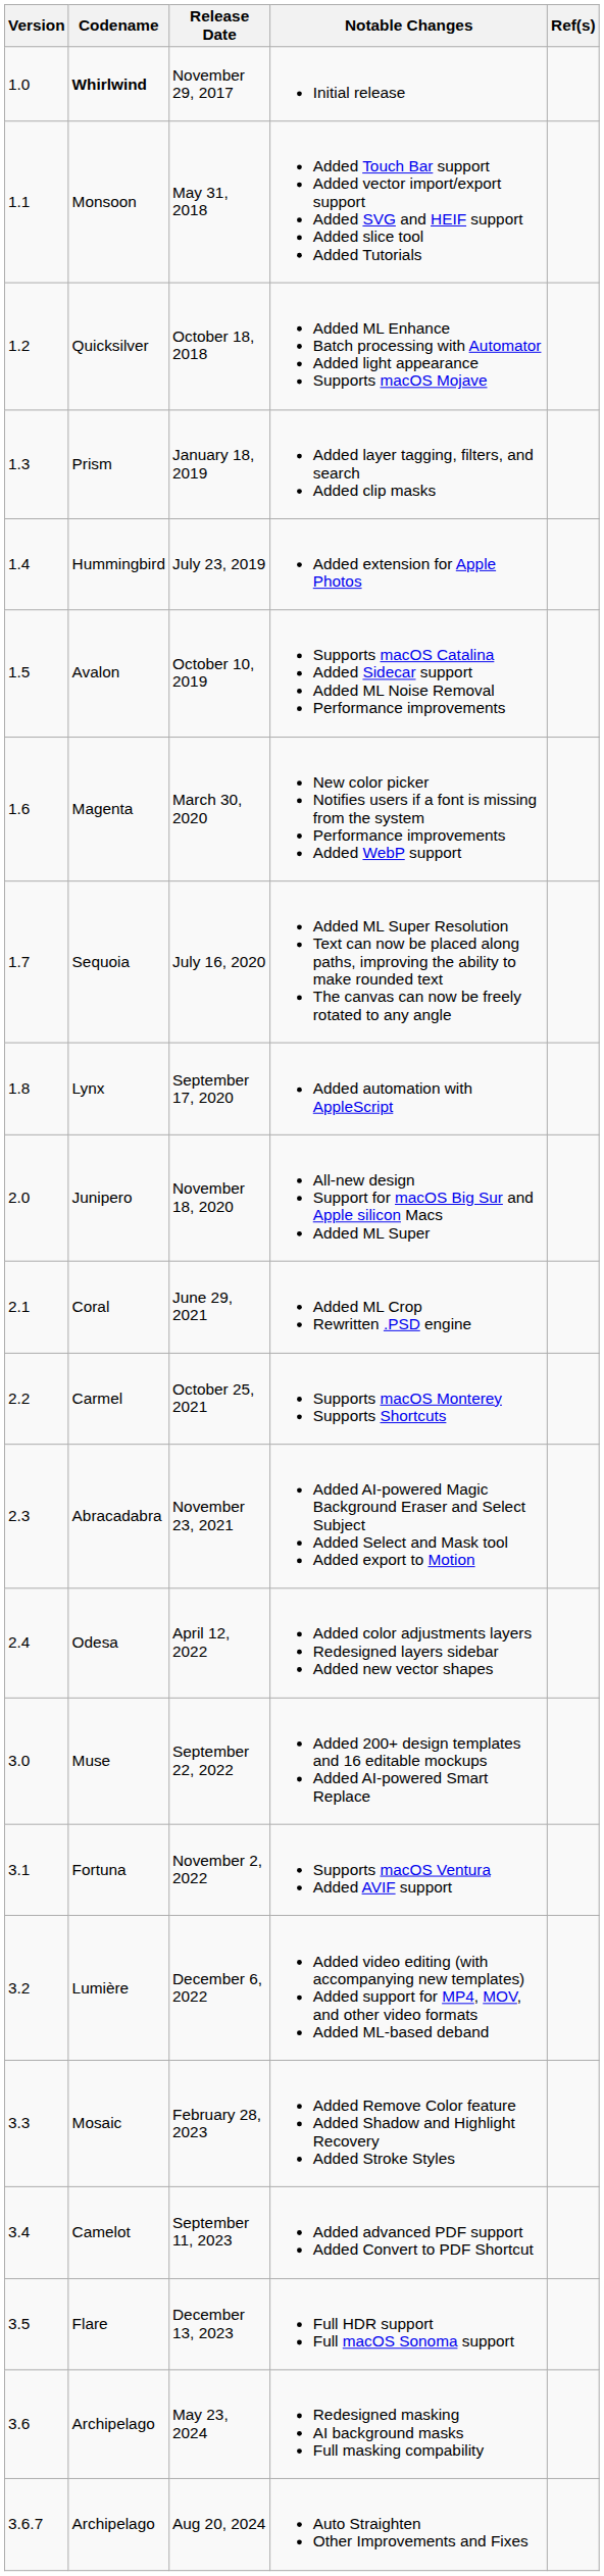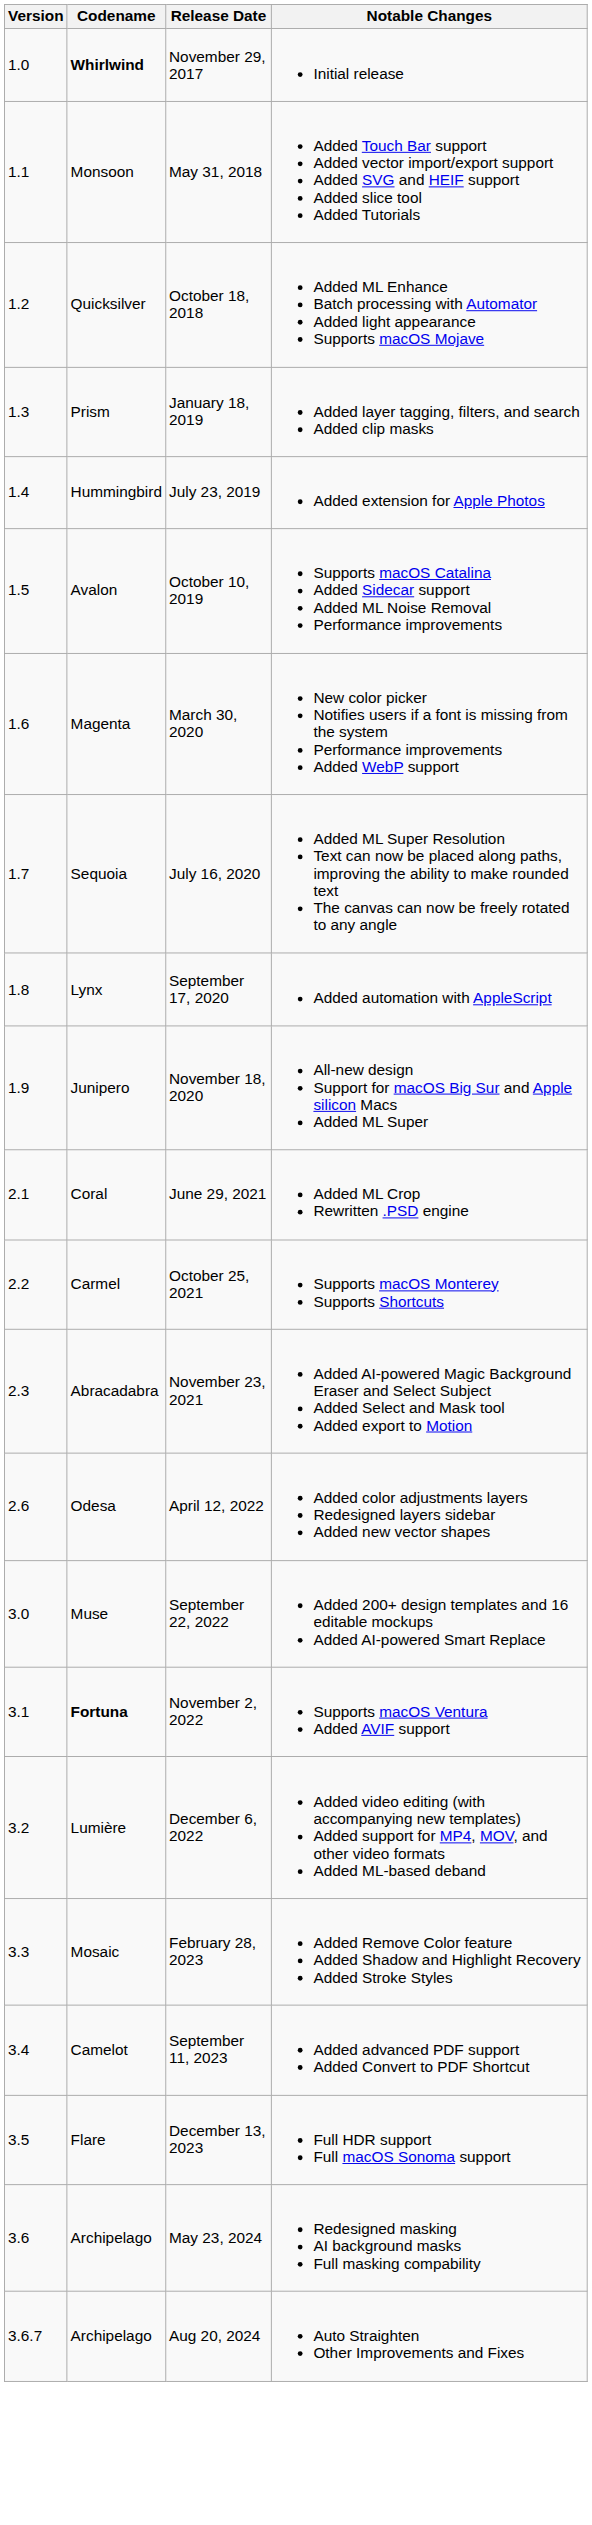 <table class="wikitable">
 <tr>
 <th>Version</th>
 <th>Codename</th>
 <th>Release Date</th>
 <th>Notable Changes</th>
-<th>Ref(s)</th>
 </tr>
 <tr>
 <td>1.0</td>
 <td><strong>Whirlwind</strong></td>
 <td>November 29, 2017</td>
 <td><br><ul><li>Initial release</li></ul></td>
-<td></td>
 </tr>
 <tr>
 <td>1.1</td>
 <td>Monsoon</td>
 <td>May 31, 2018</td>
 <td><br><ul><li>Added <a href='#'>Touch Bar</a> support</li><li>Added vector import/export support</li><li>Added <a href='#'>SVG</a> and <a href='#'>HEIF</a> support</li><li>Added slice tool</li><li>Added Tutorials</li></ul></td>
-<td></td>
 </tr>
 <tr>
 <td>1.2</td>
 <td>Quicksilver</td>
 <td>October 18, 2018</td>
 <td><br><ul><li>Added ML Enhance</li><li>Batch processing with <a href='#'>Automator</a></li><li>Added light appearance</li><li>Supports <a href='#'>macOS Mojave</a></li></ul></td>
-<td></td>
 </tr>
 <tr>
 <td>1.3</td>
 <td>Prism</td>
 <td>January 18, 2019</td>
 <td><br><ul><li>Added layer tagging, filters, and search</li><li>Added clip masks</li></ul></td>
-<td></td>
 </tr>
 <tr>
 <td>1.4</td>
 <td>Hummingbird</td>
 <td>July 23, 2019</td>
 <td><br><ul><li>Added extension for <a href='#'>Apple Photos</a></li></ul></td>
-<td></td>
 </tr>
 <tr>
 <td>1.5</td>
 <td>Avalon</td>
 <td>October 10, 2019</td>
 <td><br><ul><li>Supports <a href='#'>macOS Catalina</a></li><li>Added <a href='#'>Sidecar</a> support</li><li>Added ML Noise Removal</li><li>Performance improvements</li></ul></td>
-<td></td>
 </tr>
 <tr>
 <td>1.6</td>
 <td>Magenta</td>
 <td>March 30, 2020</td>
 <td><br><ul><li>New color picker</li><li>Notifies users if a font is missing from the system</li><li>Performance improvements</li><li>Added <a href='#'>WebP</a> support</li></ul></td>
-<td></td>
 </tr>
 <tr>
 <td>1.7</td>
 <td>Sequoia</td>
 <td>July 16, 2020</td>
 <td><br><ul><li>Added ML Super Resolution</li><li>Text can now be placed along paths, improving the ability to make rounded text</li><li>The canvas can now be freely rotated to any angle</li></ul></td>
-<td></td>
 </tr>
 <tr>
 <td>1.8</td>
 <td>Lynx</td>
 <td>September 17, 2020</td>
 <td><br><ul><li>Added automation with <a href='#'>AppleScript</a></li></ul></td>
-<td></td>
 </tr>
 <tr>
-<td>2.0</td>
+<td>1.9</td>
 <td>Junipero</td>
 <td>November 18, 2020</td>
 <td><br><ul><li>All-new design</li><li>Support for <a href='#'>macOS Big Sur</a> and <a href='#'>Apple silicon</a> Macs</li><li>Added ML Super</li></ul></td>
-<td></td>
 </tr>
 <tr>
 <td>2.1</td>
 <td>Coral</td>
 <td>June 29, 2021</td>
 <td><br><ul><li>Added ML Crop</li><li>Rewritten <a href='#'>.PSD</a> engine</li></ul></td>
-<td></td>
 </tr>
 <tr>
 <td>2.2</td>
 <td>Carmel</td>
 <td>October 25, 2021</td>
 <td><br><ul><li>Supports <a href='#'>macOS Monterey</a></li><li>Supports <a href='#'>Shortcuts</a></li></ul></td>
-<td></td>
 </tr>
 <tr>
 <td>2.3</td>
 <td>Abracadabra</td>
 <td>November 23, 2021</td>
 <td><br><ul><li>Added AI-powered Magic Background Eraser and Select Subject</li><li>Added Select and Mask tool</li><li>Added export to <a href='#'>Motion</a></li></ul></td>
-<td></td>
 </tr>
 <tr>
-<td>2.4</td>
+<td>2.6</td>
 <td>Odesa</td>
 <td>April 12, 2022</td>
 <td><br><ul><li>Added color adjustments layers</li><li>Redesigned layers sidebar</li><li>Added new vector shapes</li></ul></td>
-<td></td>
 </tr>
 <tr>
 <td>3.0</td>
 <td>Muse</td>
 <td>September 22, 2022</td>
 <td><br><ul><li>Added 200+ design templates and 16 editable mockups</li><li>Added AI-powered Smart Replace</li></ul></td>
-<td></td>
 </tr>
 <tr>
 <td>3.1</td>
-<td>Fortuna</td>
+<td><strong>Fortuna</strong></td>
 <td>November 2, 2022</td>
 <td><br><ul><li>Supports <a href='#'>macOS Ventura</a></li><li>Added <a href='#'>AVIF</a> support</li></ul></td>
-<td></td>
 </tr>
 <tr>
 <td>3.2</td>
 <td>Lumière</td>
 <td>December 6, 2022</td>
 <td><br><ul><li>Added video editing (with accompanying new templates)</li><li>Added support for <a href='#'>MP4</a>, <a href='#'>MOV</a>, and other video formats</li><li>Added ML-based deband</li></ul></td>
-<td></td>
 </tr>
 <tr>
 <td>3.3</td>
 <td>Mosaic</td>
 <td>February 28, 2023</td>
 <td><br><ul><li>Added Remove Color feature</li><li>Added Shadow and Highlight Recovery</li><li>Added Stroke Styles</li></ul></td>
-<td></td>
 </tr>
 <tr>
 <td>3.4</td>
 <td>Camelot</td>
 <td>September 11, 2023</td>
 <td><br><ul><li>Added advanced PDF support</li><li>Added Convert to PDF Shortcut</li></ul></td>
-<td></td>
 </tr>
 <tr>
 <td>3.5</td>
 <td>Flare</td>
 <td>December 13, 2023</td>
 <td><br><ul><li>Full HDR support</li><li>Full <a href='#'>macOS Sonoma</a> support</li></ul></td>
-<td></td>
 </tr>
 <tr>
 <td>3.6</td>
 <td>Archipelago</td>
 <td>May 23, 2024</td>
 <td><br><ul><li>Redesigned masking</li><li>AI background masks</li><li>Full masking compability</li></ul></td>
-<td></td>
 </tr>
 <tr>
 <td>3.6.7</td>
 <td>Archipelago</td>
 <td>Aug 20, 2024</td>
 <td><br><ul><li>Auto Straighten</li><li>Other Improvements and Fixes</li></ul></td>
-<td></td>
 </tr>
 </table>
